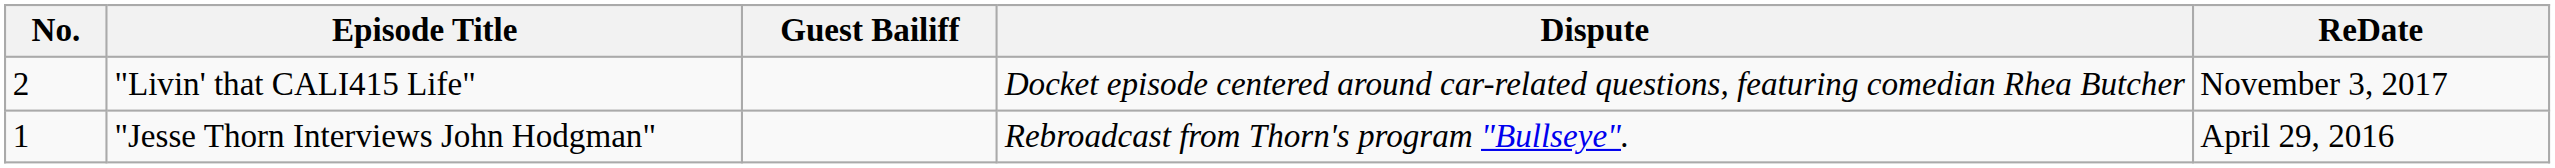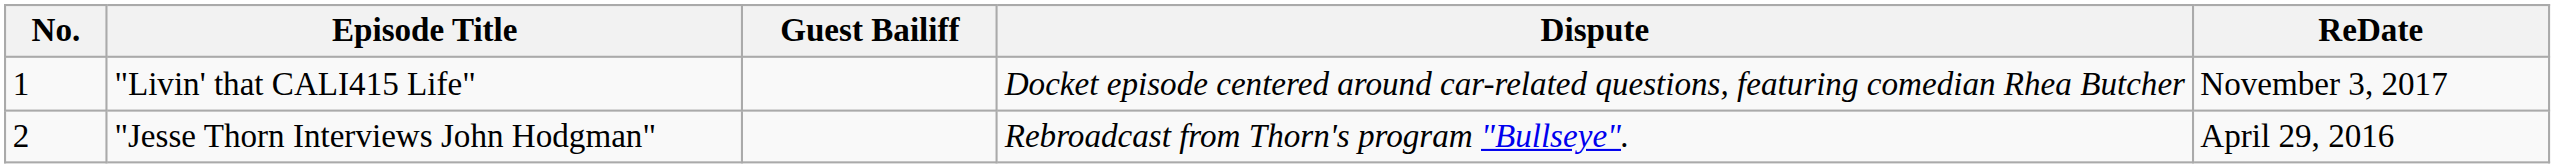 <table class="wikitable">
 <tr>
 <th width="4%">No.</th>
 <th width="25%">Episode Title</th>
 <th width="10%">Guest Bailiff</th>
 <th width="47%">Dispute</th>
 <th width="14%">ReDate</th>
 </tr>
 <tr>
-<td>2</td>
+<td>1</td>
 <td>"Livin' that CALI415 Life"</td>
 <td></td>
 <td><em>Docket episode centered around car-related questions, featuring comedian Rhea Butcher</em></td>
 <td>November 3, 2017</td>
 </tr>
 <tr>
-<td>1</td>
+<td>2</td>
 <td>"Jesse Thorn Interviews John Hodgman"</td>
 <td></td>
 <td><em>Rebroadcast from Thorn's program <a href='#'>"Bullseye"</a>.</em></td>
 <td>April 29, 2016</td>
 </tr>
 </table>
